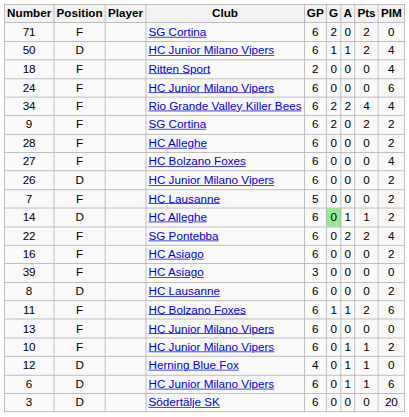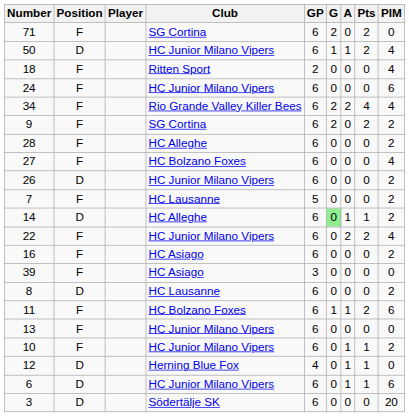 <table class="wikitable sortable" style="text-align:center; padding:4px; border-spacing=0;">
 <tr>
 <th>Number</th>
 <th>Position</th>
 <th>Player</th>
 <th>Club</th>
 <th>GP</th>
 <th>G</th>
 <th>A</th>
 <th>Pts</th>
 <th>PIM</th>
 </tr>
 <tr>
 <td>71</td>
 <td>F</td>
 <td align=left></td>
 <td align=left><a href='#'>SG Cortina</a></td>
 <td>6</td>
 <td>2</td>
 <td>0</td>
 <td>2</td>
 <td>0</td>
 </tr>
 <tr>
 <td>50</td>
 <td>D</td>
 <td align=left></td>
 <td align=left><a href='#'>HC Junior Milano Vipers</a></td>
 <td>6</td>
 <td>1</td>
 <td>1</td>
 <td>2</td>
 <td>4</td>
 </tr>
 <tr>
 <td>18</td>
 <td>F</td>
 <td align=left></td>
 <td align=left><a href='#'>Ritten Sport</a></td>
 <td>2</td>
 <td>0</td>
 <td>0</td>
 <td>0</td>
 <td>4</td>
 </tr>
 <tr>
 <td>24</td>
 <td>F</td>
 <td align=left></td>
 <td align=left><a href='#'>HC Junior Milano Vipers</a></td>
 <td>6</td>
 <td>0</td>
 <td>0</td>
 <td>0</td>
 <td>6</td>
 </tr>
 <tr>
 <td>34</td>
 <td>F</td>
 <td align=left></td>
 <td align=left><a href='#'>Rio Grande Valley Killer Bees</a></td>
 <td>6</td>
 <td>2</td>
 <td>2</td>
 <td>4</td>
 <td>4</td>
 </tr>
 <tr>
 <td>9</td>
 <td>F</td>
 <td align=left></td>
 <td align=left><a href='#'>SG Cortina</a></td>
 <td>6</td>
 <td>2</td>
 <td>0</td>
 <td>2</td>
 <td>2</td>
 </tr>
 <tr>
 <td>28</td>
 <td>F</td>
 <td align=left></td>
 <td align=left><a href='#'>HC Alleghe</a></td>
 <td>6</td>
 <td>0</td>
 <td>0</td>
 <td>0</td>
 <td>2</td>
 </tr>
 <tr>
 <td>27</td>
 <td>F</td>
 <td align=left></td>
 <td align=left><a href='#'>HC Bolzano Foxes</a></td>
 <td>6</td>
 <td>0</td>
 <td>0</td>
 <td>0</td>
 <td>4</td>
 </tr>
 <tr>
 <td>26</td>
 <td>D</td>
 <td align=left></td>
 <td align=left><a href='#'>HC Junior Milano Vipers</a></td>
 <td>6</td>
 <td>0</td>
 <td>0</td>
 <td>0</td>
 <td>2</td>
 </tr>
 <tr>
 <td>7</td>
 <td>F</td>
 <td align=left></td>
 <td align=left><a href='#'>HC Lausanne</a></td>
 <td>5</td>
 <td>0</td>
 <td>0</td>
 <td>0</td>
 <td>2</td>
 </tr>
 <tr>
 <td>14</td>
 <td>D</td>
 <td align=left></td>
 <td align=left><a href='#'>HC Alleghe</a></td>
 <td>6</td>
 <td style="background: lightgreen;">0</td>
 <td>1</td>
 <td>1</td>
 <td>2</td>
 </tr>
 <tr>
 <td>22</td>
 <td>F</td>
 <td align=left></td>
-<td align=left><a href='#'>SG Pontebba</a></td>
+<td align=left><a href='#'>HC Junior Milano Vipers</a></td>
 <td>6</td>
 <td>0</td>
 <td>2</td>
 <td>2</td>
 <td>4</td>
 </tr>
 <tr>
 <td>16</td>
 <td>F</td>
 <td align=left></td>
 <td align=left><a href='#'>HC Asiago</a></td>
 <td>6</td>
 <td>0</td>
 <td>0</td>
 <td>0</td>
 <td>2</td>
 </tr>
 <tr>
 <td>39</td>
 <td>F</td>
 <td align=left></td>
 <td align=left><a href='#'>HC Asiago</a></td>
 <td>3</td>
 <td>0</td>
 <td>0</td>
 <td>0</td>
 <td>0</td>
 </tr>
 <tr>
 <td>8</td>
 <td>D</td>
 <td align=left></td>
 <td align=left><a href='#'>HC Lausanne</a></td>
 <td>6</td>
 <td>0</td>
 <td>0</td>
 <td>0</td>
 <td>2</td>
 </tr>
 <tr>
 <td>11</td>
 <td>F</td>
 <td align=left></td>
 <td align=left><a href='#'>HC Bolzano Foxes</a></td>
 <td>6</td>
 <td>1</td>
 <td>1</td>
 <td>2</td>
 <td>6</td>
 </tr>
 <tr>
 <td>13</td>
 <td>F</td>
 <td align=left></td>
 <td align=left><a href='#'>HC Junior Milano Vipers</a></td>
 <td>6</td>
 <td>0</td>
 <td>0</td>
 <td>0</td>
 <td>0</td>
 </tr>
 <tr>
 <td>10</td>
 <td>F</td>
 <td align=left></td>
 <td align=left><a href='#'>HC Junior Milano Vipers</a></td>
 <td>6</td>
 <td>0</td>
 <td>1</td>
 <td>1</td>
 <td>2</td>
 </tr>
 <tr>
 <td>12</td>
 <td>D</td>
 <td align=left></td>
 <td align=left><a href='#'>Herning Blue Fox</a></td>
 <td>4</td>
 <td>0</td>
 <td>1</td>
 <td>1</td>
 <td>0</td>
 </tr>
 <tr>
 <td>6</td>
 <td>D</td>
 <td align=left></td>
 <td align=left><a href='#'>HC Junior Milano Vipers</a></td>
 <td>6</td>
 <td>0</td>
 <td>1</td>
 <td>1</td>
 <td>6</td>
 </tr>
 <tr>
 <td>3</td>
 <td>D</td>
 <td align=left></td>
 <td align=left><a href='#'>Södertälje SK</a></td>
 <td>6</td>
 <td>0</td>
 <td>0</td>
 <td>0</td>
 <td>20</td>
 </tr>
 </table>
